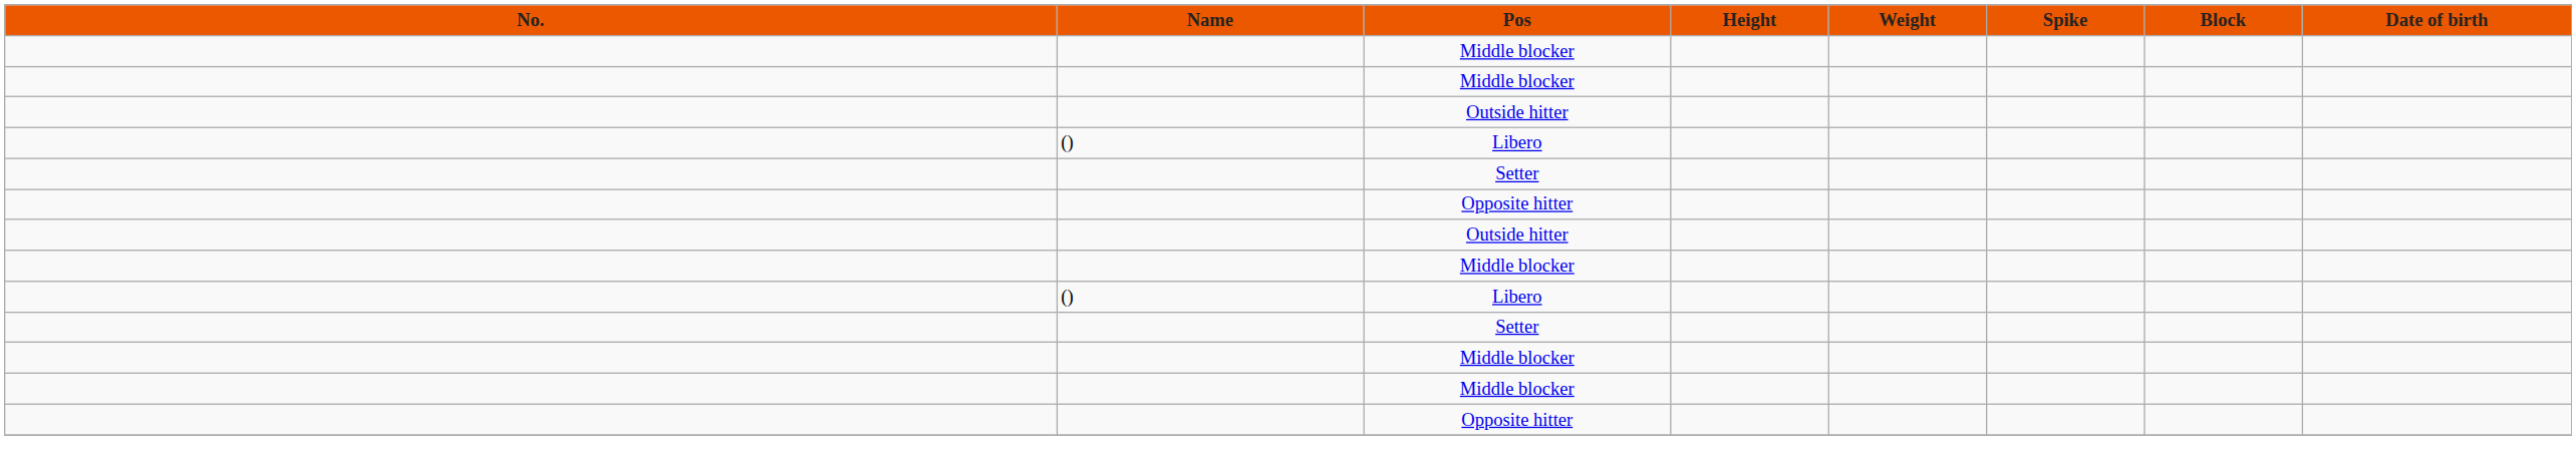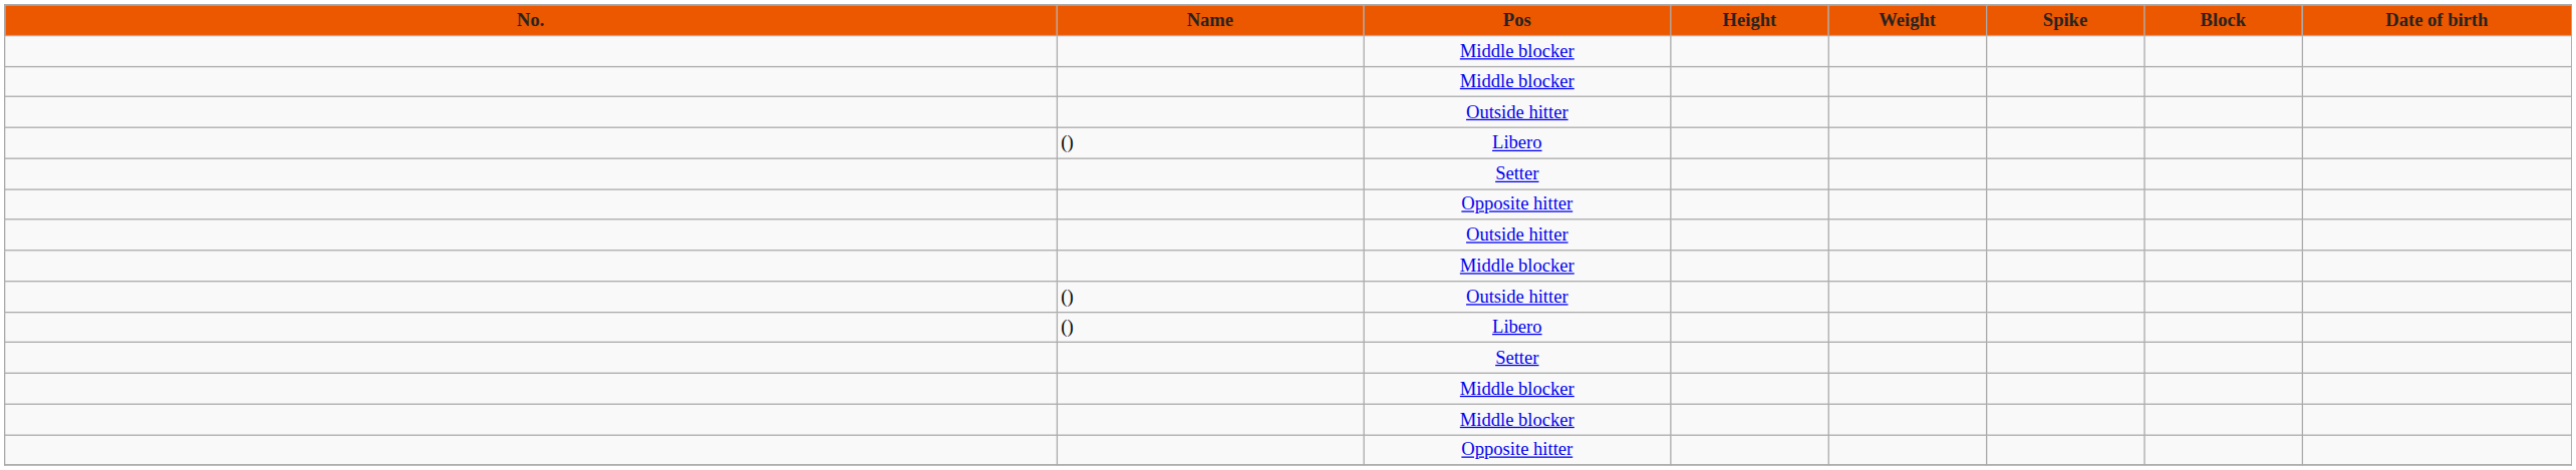 <table class="wikitable sortable" style="font-size:90%; text-align:center; width:100%;">
 <tr>
 <th style="background:#EC5800; color:#272322;">No.</th>
 <th style="width:16em; background:#EC5800; color:#272322;">Name</th>
 <th style="width:16em; background:#EC5800; color:#272322;">Pos</th>
 <th style="width:8em; background:#EC5800; color:#272322;">Height</th>
 <th style="width:8em; background:#EC5800; color:#272322;">Weight</th>
 <th style="width:8em; background:#EC5800; color:#272322;">Spike</th>
 <th style="width:8em; background:#EC5800; color:#272322;">Block</th>
 <th style="width:14em; background:#EC5800; color:#272322;">Date of birth</th>
 </tr>
 <tr>
 <td></td>
 <td align=left></td>
 <td><a href='#'>Middle blocker</a></td>
 <td></td>
 <td></td>
 <td></td>
 <td></td>
 <td align=right></td>
 </tr>
 <tr>
 <td></td>
 <td align=left></td>
 <td><a href='#'>Middle blocker</a></td>
 <td></td>
 <td></td>
 <td></td>
 <td></td>
 <td align=right></td>
 </tr>
 <tr>
 <td></td>
 <td align=left></td>
 <td><a href='#'>Outside hitter</a></td>
 <td></td>
 <td></td>
 <td></td>
 <td></td>
 <td align=right></td>
 </tr>
 <tr>
 <td></td>
 <td align=left> ()</td>
 <td><a href='#'>Libero</a></td>
 <td></td>
 <td></td>
 <td></td>
 <td></td>
 <td align=right></td>
 </tr>
 <tr>
 <td></td>
 <td align=left></td>
 <td><a href='#'>Setter</a></td>
 <td></td>
 <td></td>
 <td></td>
 <td></td>
 <td align=right></td>
 </tr>
 <tr>
 <td></td>
 <td align=left></td>
 <td><a href='#'>Opposite hitter</a></td>
 <td></td>
 <td></td>
 <td></td>
 <td></td>
 <td align=right></td>
 </tr>
 <tr>
 <td></td>
 <td align=left></td>
 <td><a href='#'>Outside hitter</a></td>
 <td></td>
 <td></td>
 <td></td>
 <td></td>
 <td align=right></td>
 </tr>
 <tr>
 <td></td>
 <td align=left></td>
 <td><a href='#'>Middle blocker</a></td>
 <td></td>
 <td></td>
 <td></td>
 <td></td>
 <td align=right></td>
 </tr>
 <tr>
 <td></td>
 <td align=left> ()</td>
+<td><a href='#'>Outside hitter</a></td>
+<td></td>
+<td></td>
+<td></td>
+<td></td>
+<td align=right></td>
+</tr>
+<tr>
+<td></td>
+<td align=left> ()</td>
 <td><a href='#'>Libero</a></td>
 <td></td>
 <td></td>
 <td></td>
 <td></td>
 <td align=right></td>
 </tr>
 <tr>
 <td></td>
 <td align=left></td>
 <td><a href='#'>Setter</a></td>
 <td></td>
 <td></td>
 <td></td>
 <td></td>
 <td align=right></td>
 </tr>
 <tr>
 <td></td>
 <td align=left></td>
 <td><a href='#'>Middle blocker</a></td>
 <td></td>
 <td></td>
 <td></td>
 <td></td>
 <td align=right></td>
 </tr>
 <tr>
 <td></td>
 <td align=left></td>
 <td><a href='#'>Middle blocker</a></td>
 <td></td>
 <td></td>
 <td></td>
 <td></td>
 <td align=right></td>
 </tr>
 <tr>
 <td></td>
 <td align=left></td>
 <td><a href='#'>Opposite hitter</a></td>
 <td></td>
 <td></td>
 <td></td>
 <td></td>
 <td align=right></td>
 </tr>
 <tr>
 </tr>
 </table>
